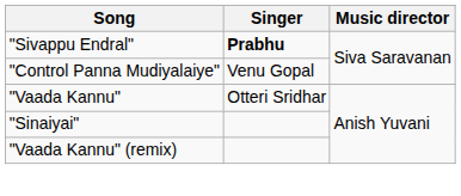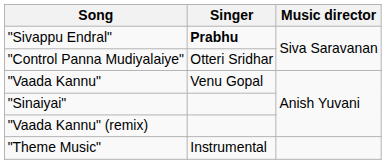 <table class="wikitable">
 <tr>
 <th>Song</th>
 <th>Singer</th>
 <th>Music director</th>
 </tr>
 <tr>
 <td>"Sivappu Endral"</td>
 <td><strong>Prabhu</strong></td>
 <td rowspan="2">Siva Saravanan</td>
 </tr>
 <tr>
 <td>"Control Panna Mudiyalaiye"</td>
-<td>Venu Gopal</td>
+<td>Otteri Sridhar</td>
 </tr>
 <tr>
 <td>"Vaada Kannu"</td>
-<td>Otteri Sridhar</td>
+<td>Venu Gopal</td>
 <td rowspan="3">Anish Yuvani</td>
 </tr>
 <tr>
 <td>"Sinaiyai"</td>
 <td></td>
 </tr>
 <tr>
 <td>"Vaada Kannu" (remix)</td>
 <td></td>
 </tr>
+<tr>
+<td>"Theme Music"</td>
+<td>Instrumental</td>
+<td></td>
+</tr>
 </table>
